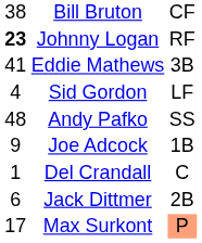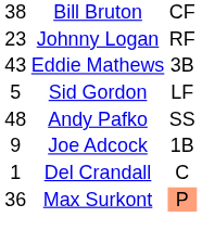 <table style="text-align:center">
 <tr>
 <td>38</td>
 <td><a href='#'>Bill Bruton</a></td>
 <td>CF</td>
 </tr>
 <tr>
-<td><strong>23</strong></td>
+<td>23</td>
 <td><a href='#'>Johnny Logan</a></td>
 <td>RF</td>
 </tr>
 <tr>
-<td>41</td>
+<td>43</td>
 <td><a href='#'>Eddie Mathews</a></td>
 <td>3B</td>
 </tr>
 <tr>
-<td>4</td>
+<td>5</td>
 <td><a href='#'>Sid Gordon</a></td>
 <td>LF</td>
 </tr>
 <tr>
 <td>48</td>
 <td><a href='#'>Andy Pafko</a></td>
 <td>SS</td>
 </tr>
 <tr>
 <td>9</td>
 <td><a href='#'>Joe Adcock</a></td>
 <td>1B</td>
 </tr>
 <tr>
 <td>1</td>
 <td><a href='#'>Del Crandall</a></td>
 <td>C</td>
 </tr>
 <tr>
-<td>6</td>
-<td><a href='#'>Jack Dittmer</a></td>
-<td>2B</td>
-</tr>
-<tr>
-<td>17</td>
+<td>36</td>
 <td><a href='#'>Max Surkont</a></td>
 <td style="background: lightsalmon;">P</td>
 </tr>
 <tr>
 </tr>
 </table>
